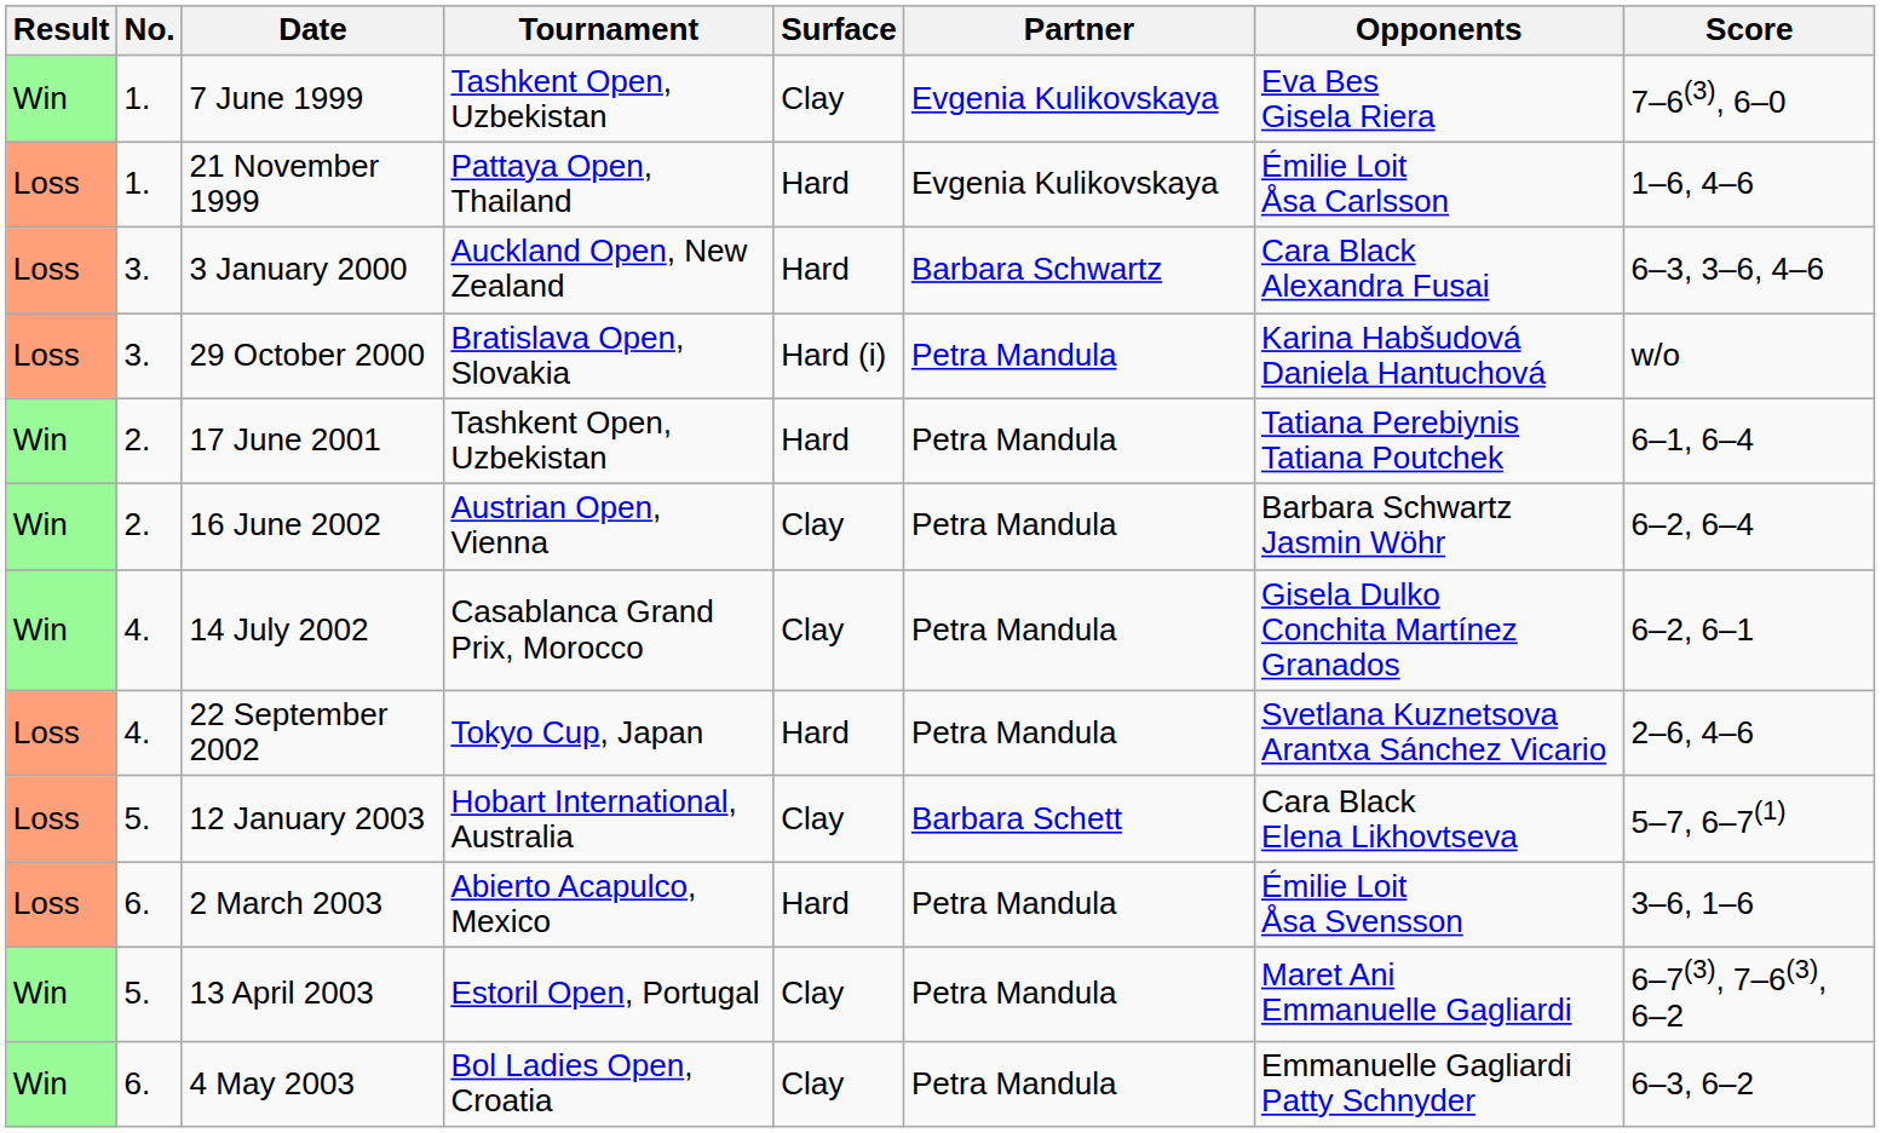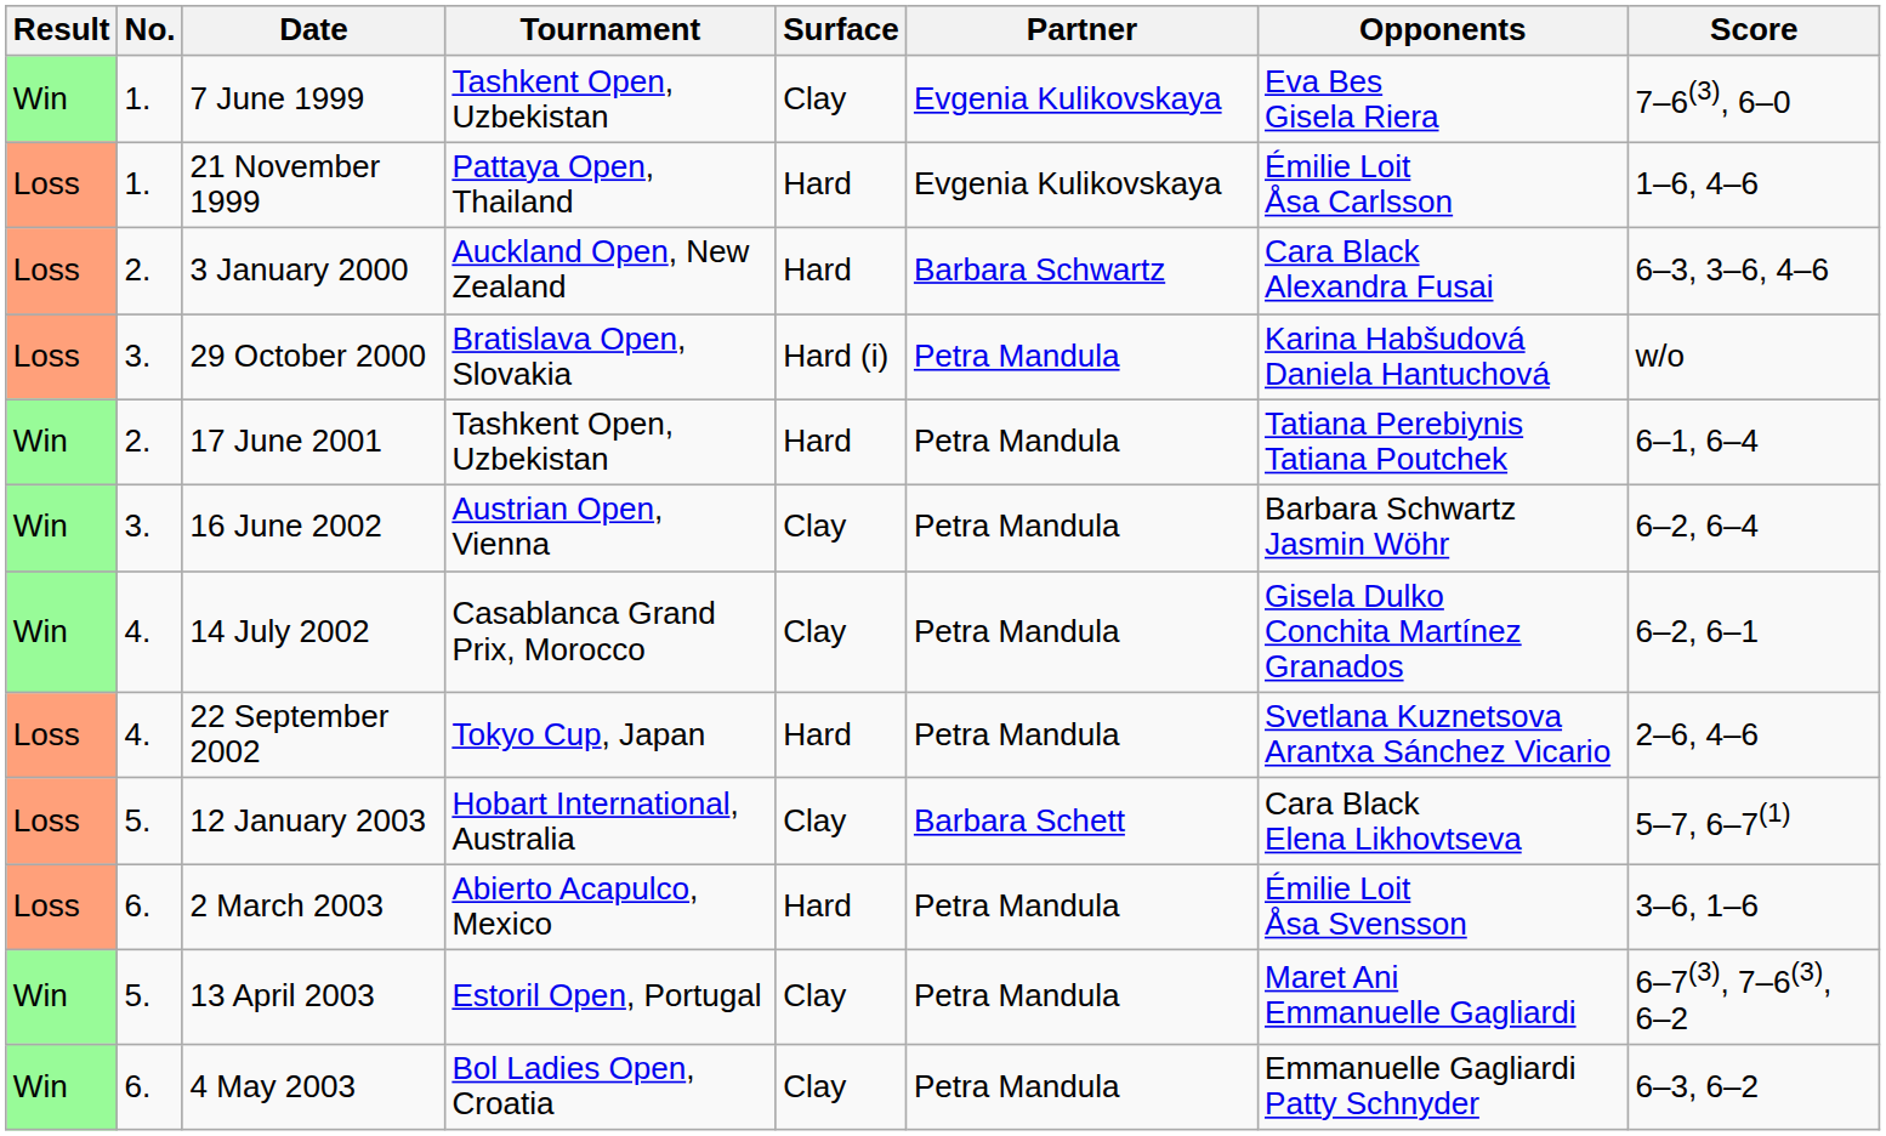 <table class=wikitable>
 <tr>
 <th>Result</th>
 <th>No.</th>
 <th width=125>Date</th>
 <th width=160>Tournament</th>
 <th>Surface</th>
 <th width=170>Partner</th>
 <th width=180>Opponents</th>
 <th width=120>Score</th>
 </tr>
 <tr>
 <td style="background:#98fb98;">Win</td>
 <td>1.</td>
 <td>7 June 1999</td>
 <td><a href='#'>Tashkent Open</a>, Uzbekistan</td>
 <td>Clay</td>
 <td> <a href='#'>Evgenia Kulikovskaya</a></td>
 <td> <a href='#'>Eva Bes</a> <br>  <a href='#'>Gisela Riera</a></td>
 <td>7–6<sup>(3)</sup>, 6–0</td>
 </tr>
 <tr>
 <td style="background:#ffa07a;">Loss</td>
 <td>1.</td>
 <td>21 November 1999</td>
 <td><a href='#'>Pattaya Open</a>, Thailand</td>
 <td>Hard</td>
 <td> Evgenia Kulikovskaya</td>
 <td> <a href='#'>Émilie Loit</a> <br>  <a href='#'>Åsa Carlsson</a></td>
 <td>1–6, 4–6</td>
 </tr>
 <tr>
 <td style="background:#ffa07a;">Loss</td>
-<td>3.</td>
+<td>2.</td>
 <td>3 January 2000</td>
 <td><a href='#'>Auckland Open</a>, New Zealand</td>
 <td>Hard</td>
 <td> <a href='#'>Barbara Schwartz</a></td>
 <td> <a href='#'>Cara Black</a> <br>  <a href='#'>Alexandra Fusai</a></td>
 <td>6–3, 3–6, 4–6</td>
 </tr>
 <tr>
 <td style="background:#ffa07a;">Loss</td>
 <td>3.</td>
 <td>29 October 2000</td>
 <td><a href='#'>Bratislava Open</a>, Slovakia</td>
 <td>Hard (i)</td>
 <td> <a href='#'>Petra Mandula</a></td>
 <td> <a href='#'>Karina Habšudová</a> <br>  <a href='#'>Daniela Hantuchová</a></td>
 <td>w/o</td>
 </tr>
 <tr>
 <td style="background:#98fb98;">Win</td>
 <td>2.</td>
 <td>17 June 2001</td>
 <td>Tashkent Open, Uzbekistan</td>
 <td>Hard</td>
 <td> Petra Mandula</td>
 <td> <a href='#'>Tatiana Perebiynis</a> <br>  <a href='#'>Tatiana Poutchek</a></td>
 <td>6–1, 6–4</td>
 </tr>
 <tr>
 <td style="background:#98fb98;">Win</td>
-<td>2.</td>
+<td>3.</td>
 <td>16 June 2002</td>
 <td><a href='#'>Austrian Open</a>, Vienna</td>
 <td>Clay</td>
 <td> Petra Mandula</td>
 <td> Barbara Schwartz <br>  <a href='#'>Jasmin Wöhr</a></td>
 <td>6–2, 6–4</td>
 </tr>
 <tr>
 <td style="background:#98fb98;">Win</td>
 <td>4.</td>
 <td>14 July 2002</td>
 <td>Casablanca Grand Prix, Morocco</td>
 <td>Clay</td>
 <td> Petra Mandula</td>
 <td> <a href='#'>Gisela Dulko</a> <br>  <a href='#'>Conchita Martínez Granados</a></td>
 <td>6–2, 6–1</td>
 </tr>
 <tr>
 <td style="background:#ffa07a;">Loss</td>
 <td>4.</td>
 <td>22 September 2002</td>
 <td><a href='#'>Tokyo Cup</a>, Japan</td>
 <td>Hard</td>
 <td> Petra Mandula</td>
 <td> <a href='#'>Svetlana Kuznetsova</a> <br>  <a href='#'>Arantxa Sánchez Vicario</a></td>
 <td>2–6, 4–6</td>
 </tr>
 <tr>
 <td style="background:#ffa07a;">Loss</td>
 <td>5.</td>
 <td>12 January 2003</td>
 <td><a href='#'>Hobart International</a>, Australia</td>
 <td>Clay</td>
 <td> <a href='#'>Barbara Schett</a></td>
 <td> Cara Black <br>  <a href='#'>Elena Likhovtseva</a></td>
 <td>5–7, 6–7<sup>(1)</sup></td>
 </tr>
 <tr>
 <td style="background:#ffa07a;">Loss</td>
 <td>6.</td>
 <td>2 March 2003</td>
 <td><a href='#'>Abierto Acapulco</a>, Mexico</td>
 <td>Hard</td>
 <td> Petra Mandula</td>
 <td> <a href='#'>Émilie Loit</a> <br>  <a href='#'>Åsa Svensson</a></td>
 <td>3–6, 1–6</td>
 </tr>
 <tr>
 <td style="background:#98fb98;">Win</td>
 <td>5.</td>
 <td>13 April 2003</td>
 <td><a href='#'>Estoril Open</a>, Portugal</td>
 <td>Clay</td>
 <td> Petra Mandula</td>
 <td> <a href='#'>Maret Ani</a> <br>  <a href='#'>Emmanuelle Gagliardi</a></td>
 <td>6–7<sup>(3)</sup>, 7–6<sup>(3)</sup>, 6–2</td>
 </tr>
 <tr>
 <td style="background:#98fb98;">Win</td>
 <td>6.</td>
 <td>4 May 2003</td>
 <td><a href='#'>Bol Ladies Open</a>, Croatia</td>
 <td>Clay</td>
 <td> Petra Mandula</td>
 <td> Emmanuelle Gagliardi <br>  <a href='#'>Patty Schnyder</a></td>
 <td>6–3, 6–2</td>
 </tr>
 </table>
